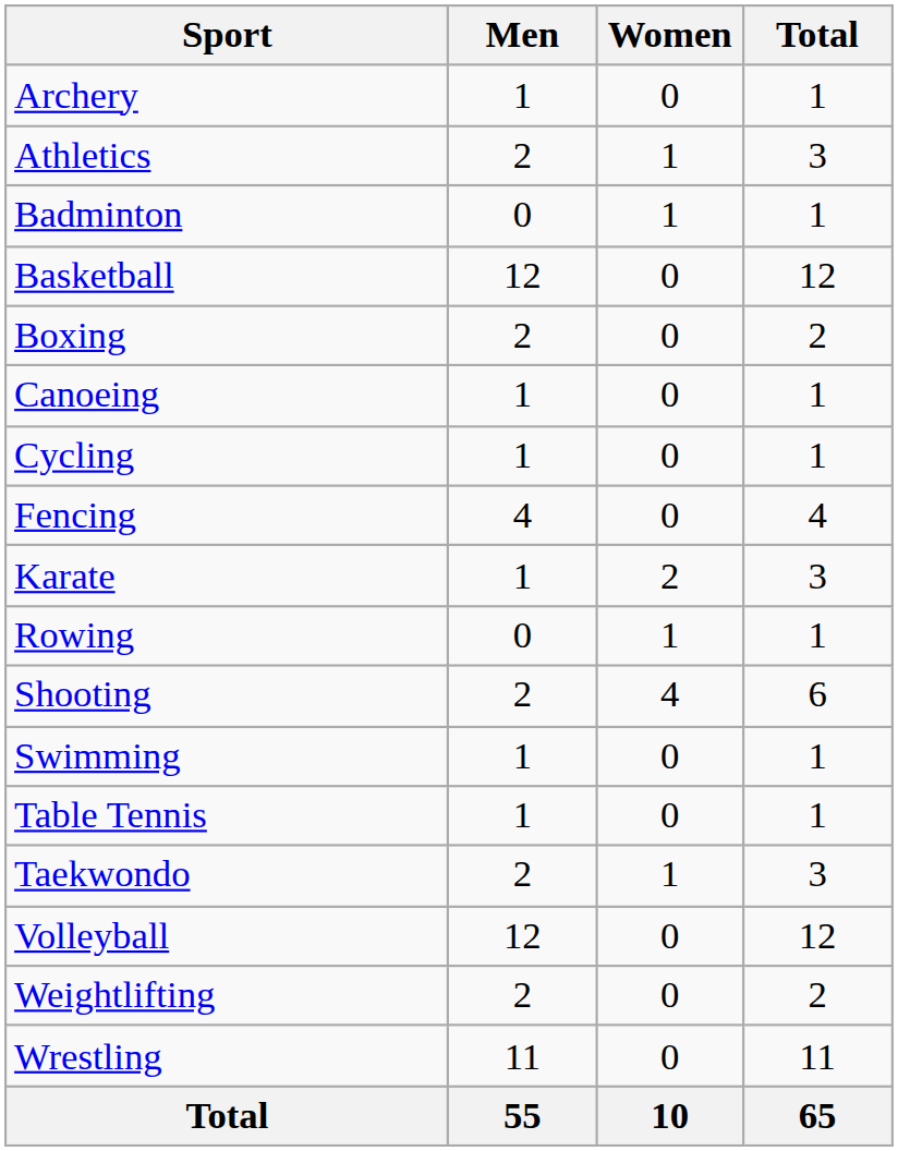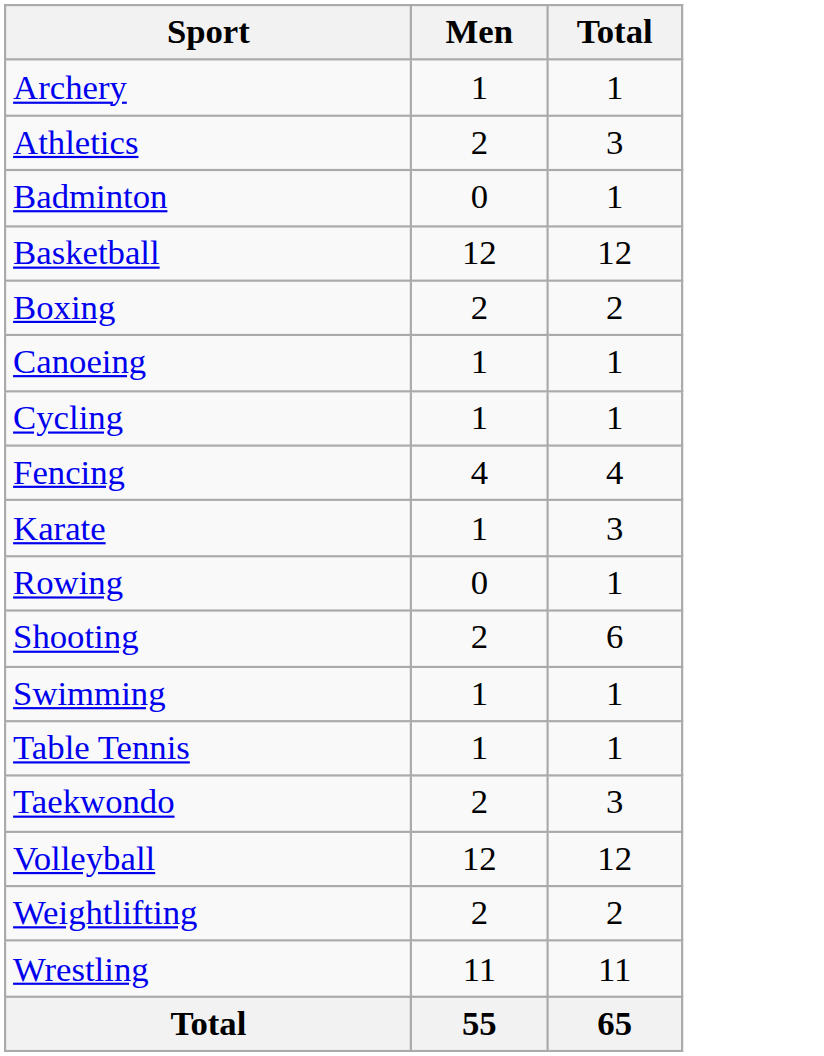 <table class="wikitable sortable" style="text-align:center;">
 <tr>
 <th width=180>Sport</th>
 <th width=55>Men</th>
-<th width=55>Women</th>
 <th width=55>Total</th>
 </tr>
 <tr>
 <td align=left><a href='#'>Archery</a></td>
 <td>1</td>
-<td>0</td>
 <td>1</td>
 </tr>
 <tr>
 <td align=left><a href='#'>Athletics</a></td>
 <td>2</td>
-<td>1</td>
 <td>3</td>
 </tr>
 <tr>
 <td align=left><a href='#'>Badminton</a></td>
 <td>0</td>
 <td>1</td>
-<td>1</td>
 </tr>
 <tr>
 <td align=left><a href='#'>Basketball</a></td>
 <td>12</td>
-<td>0</td>
 <td>12</td>
 </tr>
 <tr>
 <td align=left><a href='#'>Boxing</a></td>
 <td>2</td>
-<td>0</td>
 <td>2</td>
 </tr>
 <tr>
 <td align=left><a href='#'>Canoeing</a></td>
 <td>1</td>
-<td>0</td>
 <td>1</td>
 </tr>
 <tr>
 <td align=left><a href='#'>Cycling</a></td>
 <td>1</td>
-<td>0</td>
 <td>1</td>
 </tr>
 <tr>
 <td align=left><a href='#'>Fencing</a></td>
 <td>4</td>
-<td>0</td>
 <td>4</td>
 </tr>
 <tr>
 <td align=left><a href='#'>Karate</a></td>
 <td>1</td>
-<td>2</td>
 <td>3</td>
 </tr>
 <tr>
 <td align=left><a href='#'>Rowing</a></td>
 <td>0</td>
 <td>1</td>
-<td>1</td>
 </tr>
 <tr>
 <td align=left><a href='#'>Shooting</a></td>
 <td>2</td>
-<td>4</td>
 <td>6</td>
 </tr>
 <tr>
 <td align=left><a href='#'>Swimming</a></td>
 <td>1</td>
-<td>0</td>
 <td>1</td>
 </tr>
 <tr>
 <td align=left><a href='#'>Table Tennis</a></td>
 <td>1</td>
-<td>0</td>
 <td>1</td>
 </tr>
 <tr>
 <td align=left><a href='#'>Taekwondo</a></td>
 <td>2</td>
-<td>1</td>
 <td>3</td>
 </tr>
 <tr>
 <td align=left><a href='#'>Volleyball</a></td>
 <td>12</td>
-<td>0</td>
 <td>12</td>
 </tr>
 <tr>
 <td align=left><a href='#'>Weightlifting</a></td>
 <td>2</td>
-<td>0</td>
 <td>2</td>
 </tr>
 <tr>
 <td align=left><a href='#'>Wrestling</a></td>
 <td>11</td>
-<td>0</td>
 <td>11</td>
 </tr>
 <tr>
 <th>Total</th>
 <th>55</th>
-<th>10</th>
 <th>65</th>
 </tr>
 </table>
